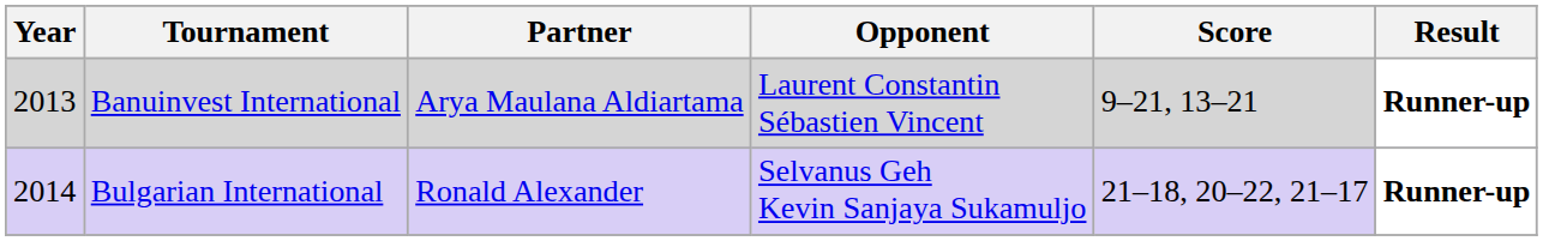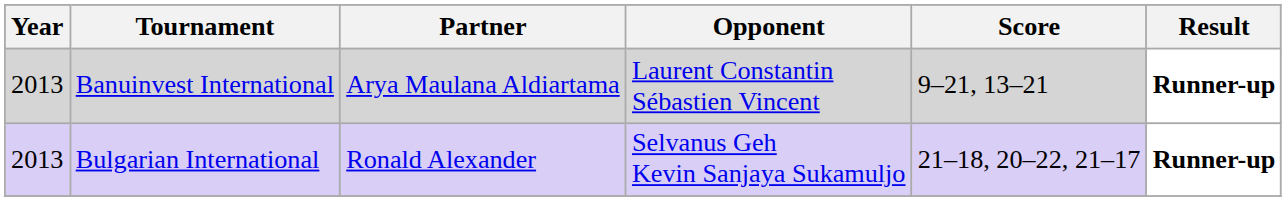 <table class="sortable wikitable" style="font-size: 90%">
 <tr>
 <th>Year</th>
 <th>Tournament</th>
 <th>Partner</th>
 <th>Opponent</th>
 <th>Score</th>
 <th>Result</th>
 </tr>
 <tr style="background:#D5D5D5">
 <td align="center">2013</td>
 <td align="left"><a href='#'>Banuinvest International</a></td>
 <td align="left"> <a href='#'>Arya Maulana Aldiartama</a></td>
 <td align="left"> <a href='#'>Laurent Constantin</a><br> <a href='#'>Sébastien Vincent</a></td>
 <td align="left">9–21, 13–21</td>
 <td style="text-align:left; background:white"> <strong>Runner-up</strong></td>
 </tr>
 <tr style="background:#D8CEF6">
-<td align="center">2014</td>
+<td align="center">2013</td>
 <td align="left"><a href='#'>Bulgarian International</a></td>
 <td align="left"> <a href='#'>Ronald Alexander</a></td>
 <td align="left"> <a href='#'>Selvanus Geh</a><br> <a href='#'>Kevin Sanjaya Sukamuljo</a></td>
 <td align="left">21–18, 20–22, 21–17</td>
 <td style="text-align:left; background:white"> <strong>Runner-up</strong></td>
 </tr>
 </table>
